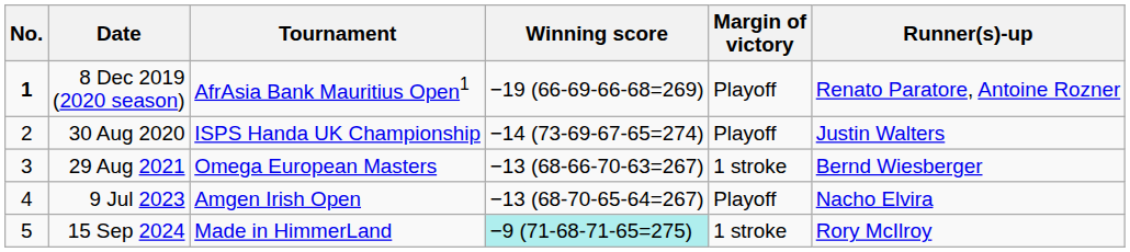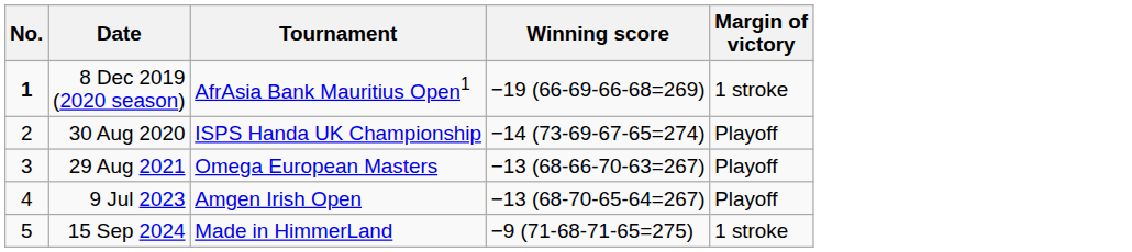 <table class="wikitable" style="font-size:95%;">
 <tr>
 <th>No.</th>
 <th>Date</th>
 <th>Tournament</th>
 <th>Winning score</th>
 <th>Margin of<br>victory</th>
-<th>Runner(s)-up</th>
 </tr>
 <tr>
 <td align=center><strong>1</strong></td>
 <td align=right>8 Dec 2019<br>(<a href='#'>2020 season</a>)</td>
 <td><a href='#'>AfrAsia Bank Mauritius Open</a><sup>1</sup></td>
 <td>−19 (66-69-66-68=269)</td>
-<td>Playoff</td>
-<td> <a href='#'>Renato Paratore</a>,  <a href='#'>Antoine Rozner</a></td>
+<td>1 stroke</td>
 </tr>
 <tr>
 <td align=center>2</td>
 <td align=right>30 Aug 2020</td>
 <td><a href='#'>ISPS Handa UK Championship</a></td>
 <td>−14 (73-69-67-65=274)</td>
 <td>Playoff</td>
-<td> <a href='#'>Justin Walters</a></td>
 </tr>
 <tr>
 <td align=center>3</td>
 <td align=right>29 Aug <a href='#'>2021</a></td>
 <td><a href='#'>Omega European Masters</a></td>
 <td>−13 (68-66-70-63=267)</td>
-<td>1 stroke</td>
-<td> <a href='#'>Bernd Wiesberger</a></td>
+<td>Playoff</td>
 </tr>
 <tr>
 <td align=center>4</td>
 <td align=right>9 Jul <a href='#'>2023</a></td>
 <td><a href='#'>Amgen Irish Open</a></td>
 <td>−13 (68-70-65-64=267)</td>
 <td>Playoff</td>
-<td> <a href='#'>Nacho Elvira</a></td>
 </tr>
 <tr>
 <td align=center>5</td>
 <td align=right>15 Sep <a href='#'>2024</a></td>
 <td><a href='#'>Made in HimmerLand</a></td>
-<td style="background: paleturquoise;">−9 (71-68-71-65=275)</td>
+<td>−9 (71-68-71-65=275)</td>
 <td>1 stroke</td>
-<td> <a href='#'>Rory McIlroy</a></td>
 </tr>
 </table>
